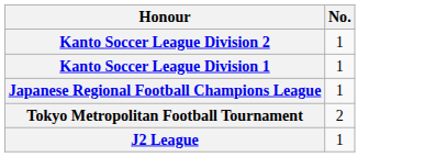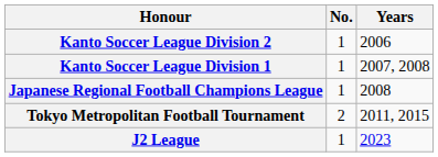 <table class="wikitable plainrowheaders">
 <tr>
 <th scope=col>Honour</th>
 <th scope=col>No.</th>
+<th scope=col>Years</th>
 </tr>
 <tr>
 <th scope=row><a href='#'>Kanto Soccer League Division 2</a></th>
 <td align="center">1</td>
+<td>2006</td>
 </tr>
 <tr>
 <th scope=row><a href='#'>Kanto Soccer League Division 1</a></th>
 <td align="center">1</td>
+<td>2007, 2008</td>
 </tr>
 <tr>
 <th scope=row><a href='#'>Japanese Regional Football Champions League</a></th>
 <td align="center">1</td>
+<td>2008</td>
 </tr>
 <tr>
 <th scope=row>Tokyo Metropolitan Football Tournament</th>
 <td align="center">2</td>
+<td>2011, 2015</td>
 </tr>
 <tr>
 <th scope=row><a href='#'>J2 League</a></th>
 <td align="center">1</td>
+<td><a href='#'>2023</a></td>
 </tr>
 </table>
